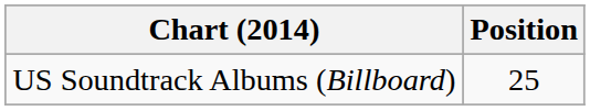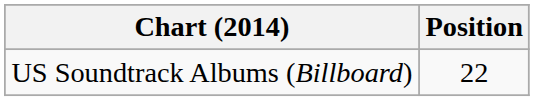 <table class="wikitable">
 <tr>
 <th>Chart (2014)</th>
 <th>Position</th>
 </tr>
 <tr>
 <td>US Soundtrack Albums (<em>Billboard</em>)</td>
-<td align="center">25</td>
+<td align="center">22</td>
 </tr>
 </table>
